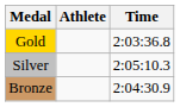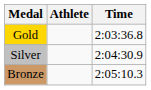 <table class="wikitable">
 <tr>
 <th>Medal</th>
 <th>Athlete</th>
 <th>Time</th>
 </tr>
 <tr>
 <td style="text-align:center;background-color:gold;">Gold</td>
 <td></td>
 <td>2:03:36.8</td>
 </tr>
 <tr>
 <td style="text-align:center;background-color:silver;">Silver</td>
 <td></td>
-<td>2:05:10.3</td>
+<td>2:04:30.9</td>
 </tr>
 <tr>
 <td style="text-align:center;background-color:#CC9966;">Bronze</td>
 <td></td>
-<td>2:04:30.9</td>
+<td>2:05:10.3</td>
 </tr>
 </table>
